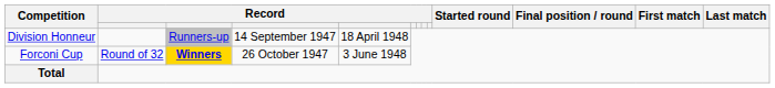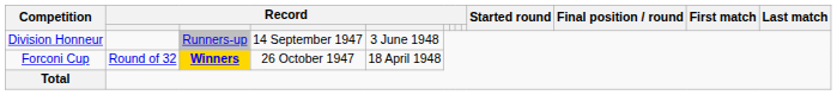 <table class="wikitable" style="text-align: center">
 <tr>
 <th rowspan=2>Competition</th>
 <th colspan=8>Record</th>
 <th rowspan=2>Started round</th>
 <th rowspan=2>Final position / round</th>
 <th rowspan=2>First match</th>
 <th rowspan=2>Last match</th>
 </tr>
 <tr>
 <th></th>
 <th></th>
 <th></th>
 <th></th>
 <th></th>
 <th></th>
 <th></th>
 <th></th>
 </tr>
 <tr>
 <td><a href='#'>Division Honneur</a><br></td>
 <td></td>
 <td style="background:silver;"><a href='#'>Runners-up</a></td>
 <td>14 September 1947</td>
-<td>18 April 1948</td>
+<td>3 June 1948</td>
 </tr>
 <tr>
 <td><a href='#'>Forconi Cup</a><br></td>
 <td><a href='#'>Round of 32</a></td>
 <td style="background:gold;"><a href='#'><strong>Winners</strong></a></td>
 <td>26 October 1947</td>
-<td>3 June 1948</td>
+<td>18 April 1948</td>
 </tr>
 <tr>
 <th>Total<br></th>
 </tr>
 </table>
